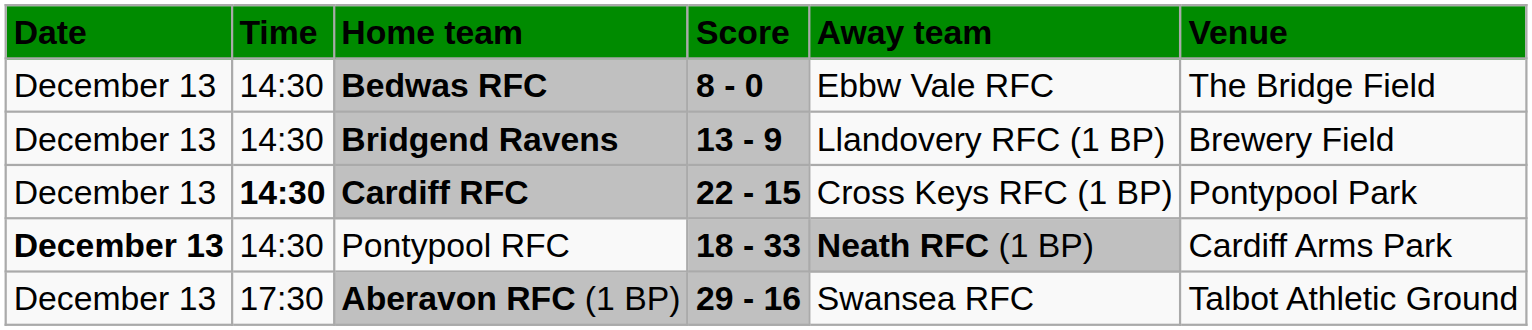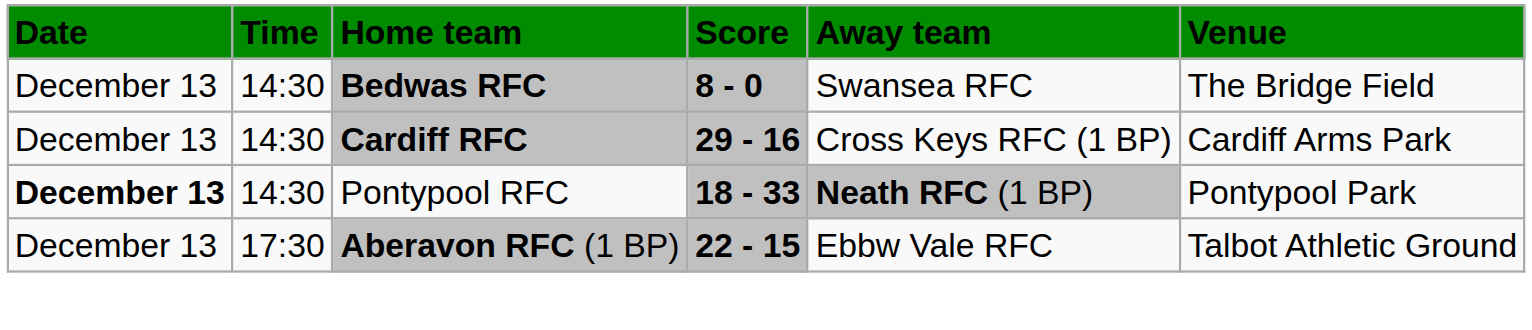 <table class="wikitable" style="margin:0.5em auto; font-size:95%">
 <tr bgcolor="#008B00">
 <td><strong>Date</strong></td>
 <td><strong>Time</strong></td>
 <td><strong>Home team</strong></td>
 <td><strong>Score</strong></td>
 <td><strong>Away team</strong></td>
 <td><strong>Venue</strong></td>
 </tr>
 <tr>
 <td>December 13</td>
 <td>14:30</td>
 <td bgcolor="silver"><strong>Bedwas RFC</strong></td>
 <td bgcolor="silver"><strong> 8 - 0</strong></td>
-<td>Ebbw Vale RFC</td>
+<td>Swansea RFC</td>
 <td>The Bridge Field</td>
 </tr>
 <tr>
 <td>December 13</td>
 <td>14:30</td>
-<td bgcolor="silver"><strong>Bridgend Ravens</strong></td>
-<td bgcolor="silver"><strong>13 - 9</strong></td>
-<td>Llandovery RFC (1 BP)</td>
-<td>Brewery Field</td>
-</tr>
-<tr>
-<td>December 13</td>
-<td><strong>14:30</strong></td>
 <td bgcolor="silver"><strong>Cardiff RFC</strong></td>
-<td bgcolor="silver"><strong>22 - 15</strong></td>
+<td bgcolor="silver"><strong>29 - 16</strong></td>
 <td>Cross Keys RFC (1 BP)</td>
-<td>Pontypool Park</td>
+<td>Cardiff Arms Park</td>
 </tr>
 <tr>
 <td><strong>December 13</strong></td>
 <td>14:30</td>
 <td>Pontypool RFC</td>
 <td bgcolor="silver"><strong>18 - 33</strong></td>
 <td bgcolor="silver"><strong>Neath RFC</strong> (1 BP)</td>
-<td>Cardiff Arms Park</td>
+<td>Pontypool Park</td>
 </tr>
 <tr>
 <td>December 13</td>
 <td>17:30</td>
 <td bgcolor="silver"><strong>Aberavon RFC</strong> (1 BP)</td>
-<td bgcolor="silver"><strong>29 - 16</strong></td>
-<td>Swansea RFC</td>
+<td bgcolor="silver"><strong>22 - 15</strong></td>
+<td>Ebbw Vale RFC</td>
 <td>Talbot Athletic Ground</td>
 </tr>
 </table>
